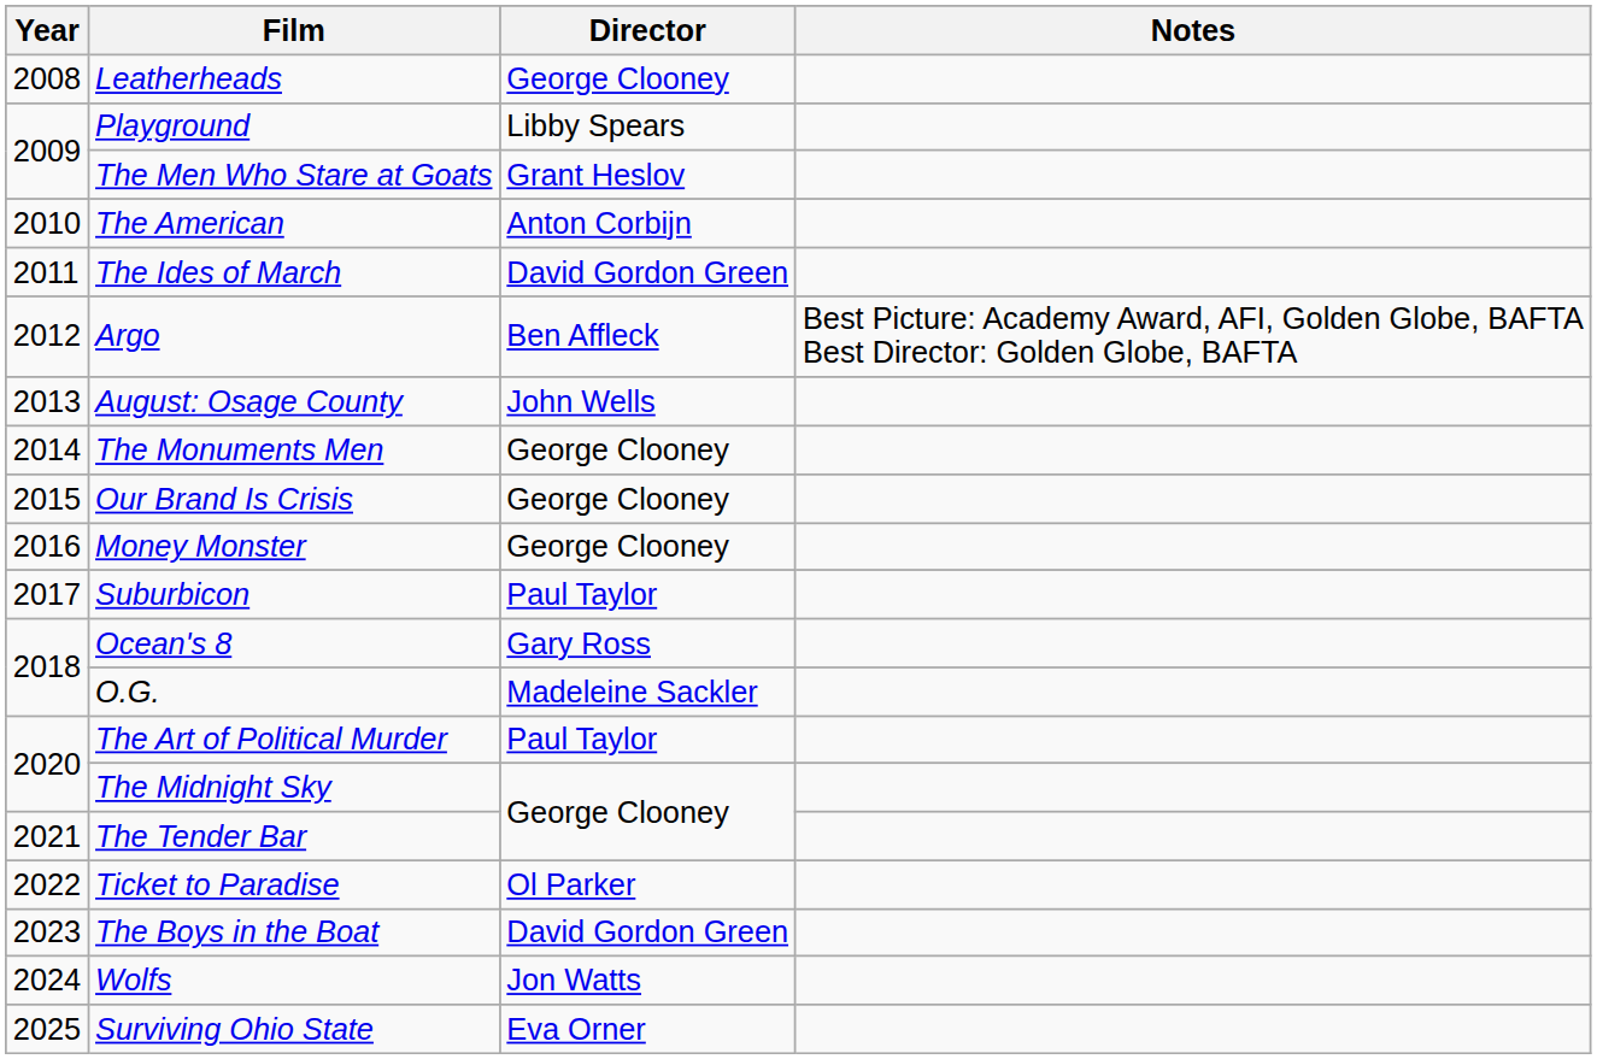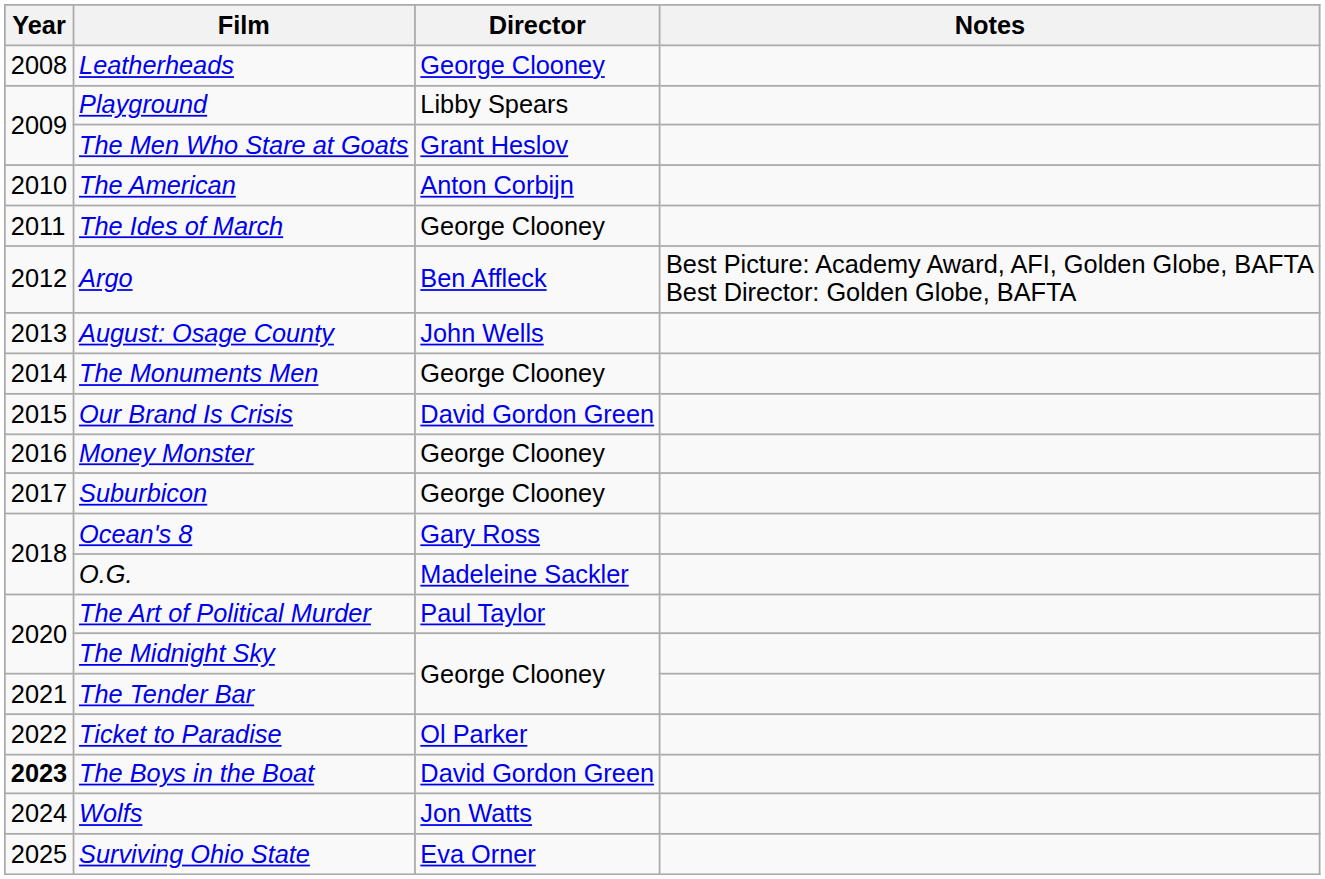 <table class="wikitable" style="font-size: 90%;">
 <tr>
 <th>Year</th>
 <th>Film</th>
 <th>Director</th>
 <th>Notes</th>
 </tr>
 <tr>
 <td>2008</td>
 <td><em><a href='#'>Leatherheads</a></em></td>
 <td><a href='#'>George Clooney</a></td>
 <td></td>
 </tr>
 <tr>
 <td rowspan=2>2009</td>
 <td><em><a href='#'>Playground</a></em></td>
 <td>Libby Spears</td>
 <td></td>
 </tr>
 <tr>
 <td><em><a href='#'>The Men Who Stare at Goats</a></em></td>
 <td><a href='#'>Grant Heslov</a></td>
 <td></td>
 </tr>
 <tr>
 <td>2010</td>
 <td><em><a href='#'>The American</a></em></td>
 <td><a href='#'>Anton Corbijn</a></td>
 <td></td>
 </tr>
 <tr>
 <td>2011</td>
 <td><em><a href='#'>The Ides of March</a></em></td>
-<td><a href='#'>David Gordon Green</a></td>
+<td>George Clooney</td>
 <td></td>
 </tr>
 <tr>
 <td>2012</td>
 <td><em><a href='#'>Argo</a></em></td>
 <td><a href='#'>Ben Affleck</a></td>
 <td>Best Picture: Academy Award, AFI, Golden Globe, BAFTA<br> Best Director: Golden Globe, BAFTA</td>
 </tr>
 <tr>
 <td>2013</td>
 <td><em><a href='#'>August: Osage County</a></em></td>
 <td><a href='#'>John Wells</a></td>
 <td></td>
 </tr>
 <tr>
 <td>2014</td>
 <td><em><a href='#'>The Monuments Men</a></em></td>
 <td>George Clooney</td>
 <td></td>
 </tr>
 <tr>
 <td>2015</td>
 <td><em><a href='#'>Our Brand Is Crisis</a></em></td>
-<td>George Clooney</td>
+<td><a href='#'>David Gordon Green</a></td>
 <td></td>
 </tr>
 <tr>
 <td>2016</td>
 <td><em><a href='#'>Money Monster</a></em></td>
 <td>George Clooney</td>
 <td></td>
 </tr>
 <tr>
 <td>2017</td>
 <td><em><a href='#'>Suburbicon</a></em></td>
-<td><a href='#'>Paul Taylor</a></td>
+<td>George Clooney</td>
 <td></td>
 </tr>
 <tr>
 <td rowspan=2>2018</td>
 <td><em><a href='#'>Ocean's 8</a></em></td>
 <td><a href='#'>Gary Ross</a></td>
 <td></td>
 </tr>
 <tr>
 <td><em>O.G.</em></td>
 <td><a href='#'>Madeleine Sackler</a></td>
 <td></td>
 </tr>
 <tr>
 <td rowspan=2>2020</td>
 <td><em><a href='#'>The Art of Political Murder</a></em></td>
 <td><a href='#'>Paul Taylor</a></td>
 <td></td>
 </tr>
 <tr>
 <td><em><a href='#'>The Midnight Sky</a></em></td>
 <td rowspan=2>George Clooney</td>
 <td></td>
 </tr>
 <tr>
 <td>2021</td>
 <td><em><a href='#'>The Tender Bar</a></em></td>
 <td></td>
 </tr>
 <tr>
 <td>2022</td>
 <td><em><a href='#'>Ticket to Paradise</a></em></td>
 <td><a href='#'>Ol Parker</a></td>
 <td></td>
 </tr>
 <tr>
-<td>2023</td>
+<td><strong>2023</strong></td>
 <td><em><a href='#'>The Boys in the Boat</a></em></td>
 <td><a href='#'>David Gordon Green</a></td>
 <td></td>
 </tr>
 <tr>
 <td>2024</td>
 <td><em><a href='#'>Wolfs</a></em></td>
 <td><a href='#'>Jon Watts</a></td>
 <td></td>
 </tr>
 <tr>
 <td>2025</td>
 <td><em><a href='#'>Surviving Ohio State</a></em></td>
 <td><a href='#'>Eva Orner</a></td>
 <td></td>
 </tr>
 </table>
